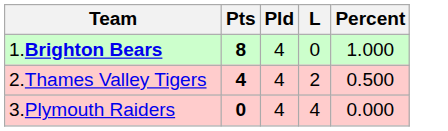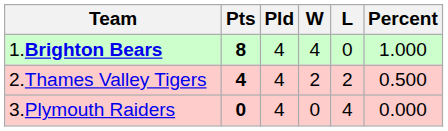 <table class="wikitable" style="text-align: center;">
 <tr>
 <th style="width:175px;">Team</th>
 <th style="width:20px;" abbr="Points">Pts</th>
 <th style="width:20px;" abbr="Played">Pld</th>
+<th style="width:20px;" abbr="Won">W</th>
 <th style="width:20px;" abbr="Lost">L</th>
 <th style="width:20px;" abbr="Percentage">Percent</th>
 </tr>
 <tr style="background:#cfc;">
 <td style="text-align:left;">1.<strong><a href='#'>Brighton Bears</a></strong></td>
 <td><strong>8</strong></td>
+<td>4</td>
 <td>4</td>
 <td>0</td>
 <td>1.000</td>
 </tr>
 <tr style="background:#fcc;">
 <td style="text-align:left;">2.<a href='#'>Thames Valley Tigers</a></td>
 <td><strong>4</strong></td>
 <td>4</td>
 <td>2</td>
+<td>2</td>
 <td>0.500</td>
 </tr>
 <tr style="background:#fcc;">
 <td style="text-align:left;">3.<a href='#'>Plymouth Raiders</a></td>
 <td><strong>0</strong></td>
 <td>4</td>
+<td>0</td>
 <td>4</td>
 <td>0.000</td>
 </tr>
 </table>
